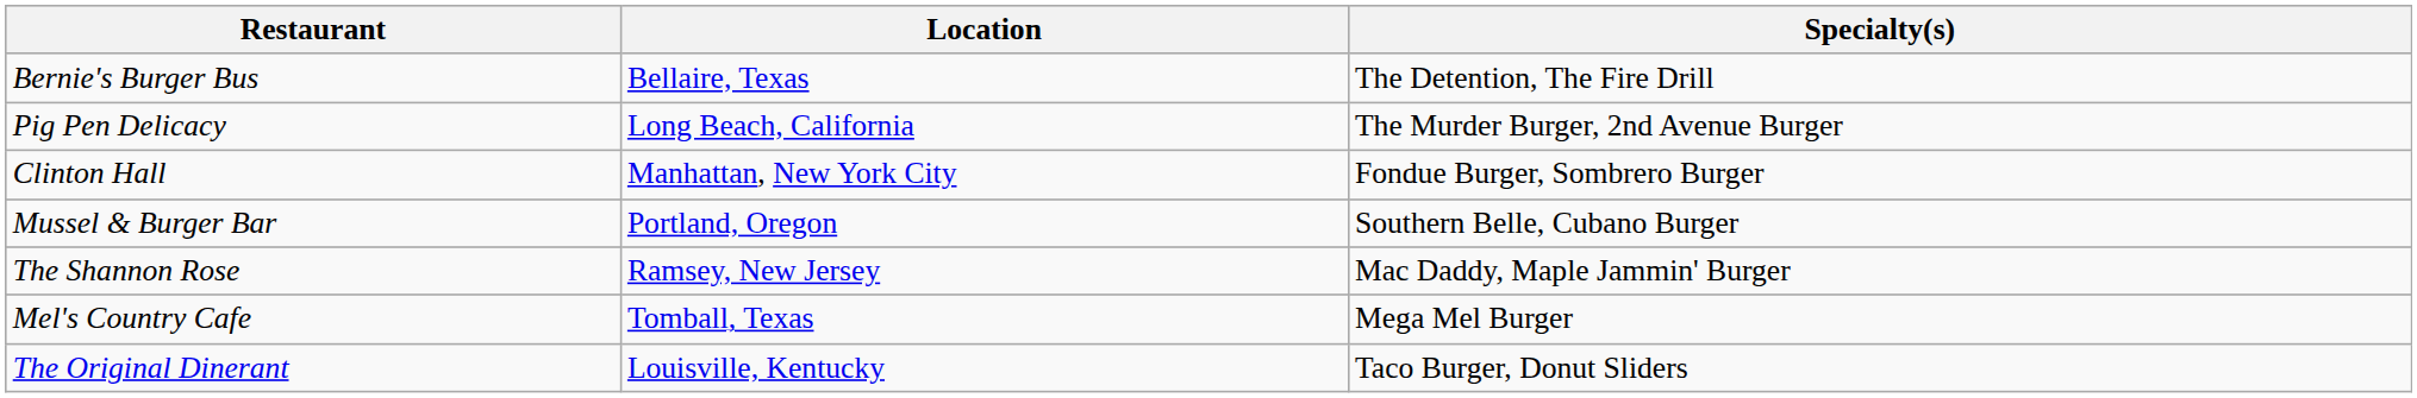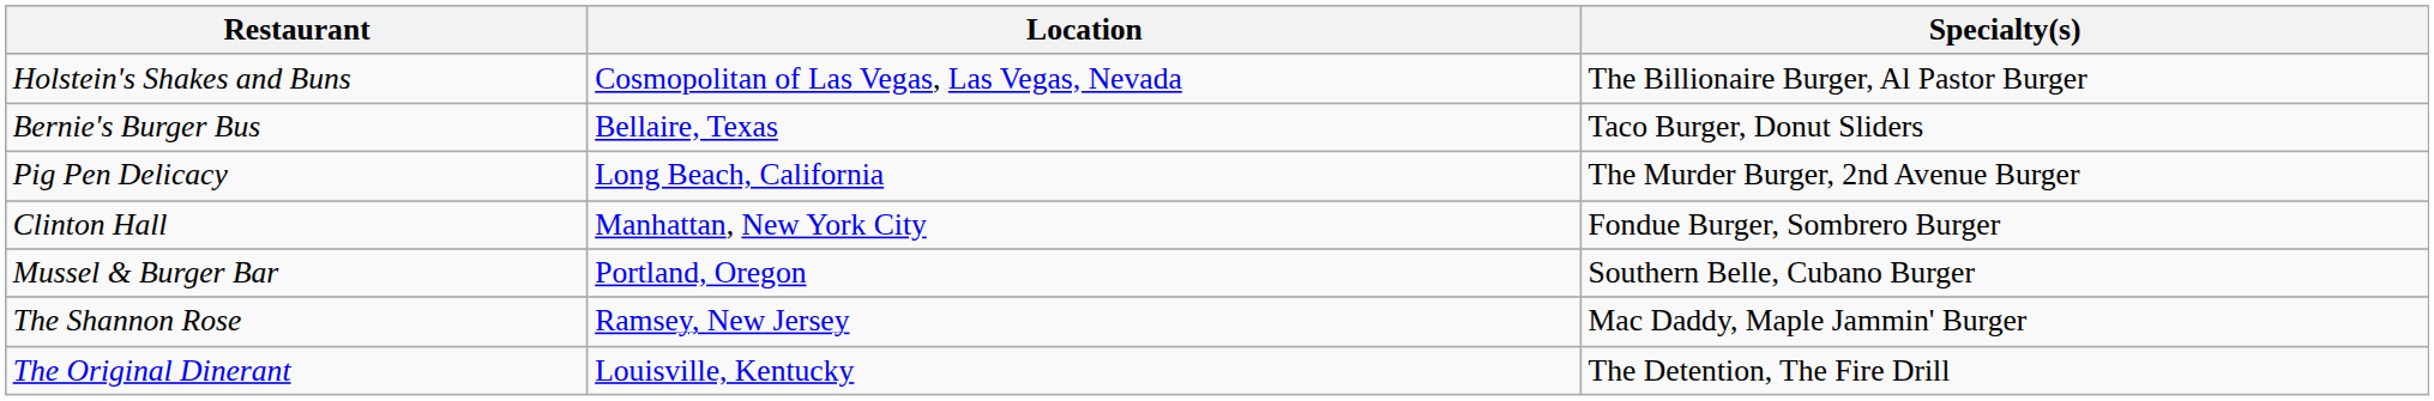 <table class="wikitable" style="width:100%;">
 <tr>
 <th>Restaurant</th>
 <th>Location</th>
 <th>Specialty(s)</th>
 </tr>
 <tr>
+<td><em>Holstein's Shakes and Buns</em></td>
+<td><a href='#'>Cosmopolitan of Las Vegas</a>, <a href='#'>Las Vegas, Nevada</a></td>
+<td>The Billionaire Burger, Al Pastor Burger</td>
+</tr>
+<tr>
 <td><em>Bernie's Burger Bus</em></td>
 <td><a href='#'>Bellaire, Texas</a></td>
-<td>The Detention, The Fire Drill</td>
+<td>Taco Burger, Donut Sliders</td>
 </tr>
 <tr>
 <td><em>Pig Pen Delicacy</em></td>
 <td><a href='#'>Long Beach, California</a></td>
 <td>The Murder Burger, 2nd Avenue Burger</td>
 </tr>
 <tr>
 <td><em>Clinton Hall</em></td>
 <td><a href='#'>Manhattan</a>, <a href='#'>New York City</a></td>
 <td>Fondue Burger, Sombrero Burger</td>
 </tr>
 <tr>
 <td><em>Mussel & Burger Bar</em></td>
 <td><a href='#'>Portland, Oregon</a></td>
 <td>Southern Belle, Cubano Burger</td>
 </tr>
 <tr>
 <td><em>The Shannon Rose</em></td>
 <td><a href='#'>Ramsey, New Jersey</a></td>
 <td>Mac Daddy, Maple Jammin' Burger</td>
 </tr>
 <tr>
-<td><em>Mel's Country Cafe</em></td>
-<td><a href='#'>Tomball, Texas</a></td>
-<td>Mega Mel Burger</td>
-</tr>
-<tr>
 <td><em><a href='#'>The Original Dinerant</a></em></td>
 <td><a href='#'>Louisville, Kentucky</a></td>
-<td>Taco Burger, Donut Sliders</td>
+<td>The Detention, The Fire Drill</td>
 </tr>
 </table>
